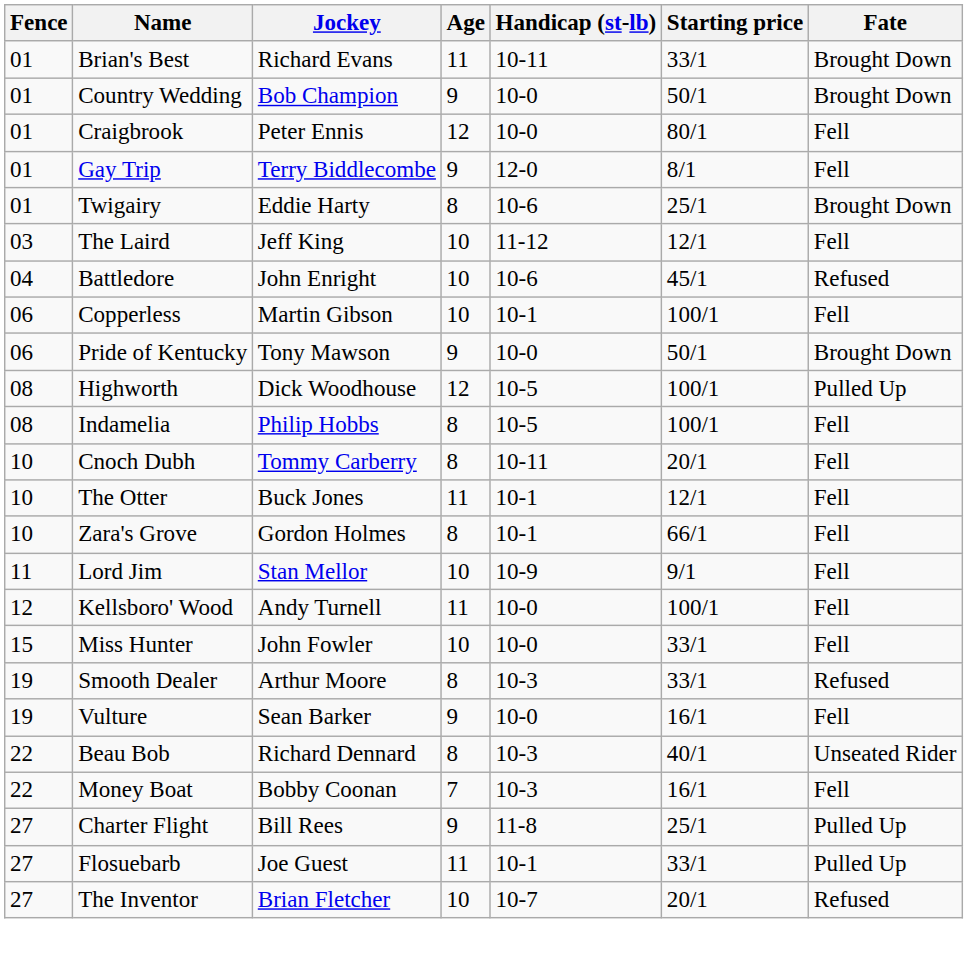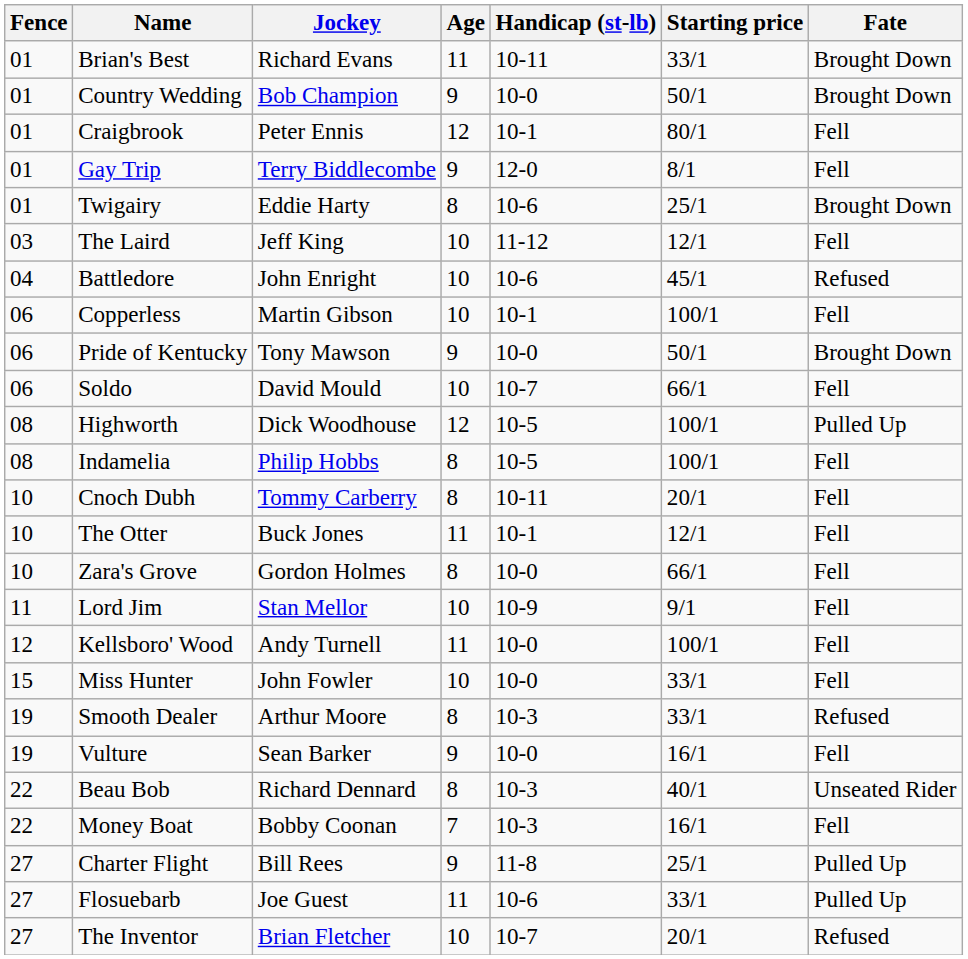 <table class="wikitable sortable">
 <tr>
 <th>Fence</th>
 <th>Name</th>
 <th><a href='#'>Jockey</a></th>
 <th>Age</th>
 <th>Handicap (<a href='#'>st</a>-<a href='#'>lb</a>)</th>
 <th>Starting price</th>
 <th>Fate</th>
 </tr>
 <tr>
 <td>01</td>
 <td>Brian's Best</td>
 <td>Richard Evans</td>
 <td>11</td>
 <td>10-11</td>
 <td>33/1</td>
 <td>Brought Down</td>
 </tr>
 <tr>
 <td>01</td>
 <td>Country Wedding</td>
 <td><a href='#'>Bob Champion</a></td>
 <td>9</td>
 <td>10-0</td>
 <td>50/1</td>
 <td>Brought Down</td>
 </tr>
 <tr>
 <td>01</td>
 <td>Craigbrook</td>
 <td>Peter Ennis</td>
 <td>12</td>
-<td>10-0</td>
+<td>10-1</td>
 <td>80/1</td>
 <td>Fell</td>
 </tr>
 <tr>
 <td>01</td>
 <td><a href='#'>Gay Trip</a></td>
 <td><a href='#'>Terry Biddlecombe</a></td>
 <td>9</td>
 <td>12-0</td>
 <td>8/1</td>
 <td>Fell</td>
 </tr>
 <tr>
 <td>01</td>
 <td>Twigairy</td>
 <td>Eddie Harty</td>
 <td>8</td>
 <td>10-6</td>
 <td>25/1</td>
 <td>Brought Down</td>
 </tr>
 <tr>
 <td>03</td>
 <td>The Laird</td>
 <td>Jeff King</td>
 <td>10</td>
 <td>11-12</td>
 <td>12/1</td>
 <td>Fell</td>
 </tr>
 <tr>
 <td>04</td>
 <td>Battledore</td>
 <td>John Enright</td>
 <td>10</td>
 <td>10-6</td>
 <td>45/1</td>
 <td>Refused</td>
 </tr>
 <tr>
 <td>06</td>
 <td>Copperless</td>
 <td>Martin Gibson</td>
 <td>10</td>
 <td>10-1</td>
 <td>100/1</td>
 <td>Fell</td>
 </tr>
 <tr>
 <td>06</td>
 <td>Pride of Kentucky</td>
 <td>Tony Mawson</td>
 <td>9</td>
 <td>10-0</td>
 <td>50/1</td>
 <td>Brought Down</td>
 </tr>
 <tr>
+<td>06</td>
+<td>Soldo</td>
+<td>David Mould</td>
+<td>10</td>
+<td>10-7</td>
+<td>66/1</td>
+<td>Fell</td>
+</tr>
+<tr>
 <td>08</td>
 <td>Highworth</td>
 <td>Dick Woodhouse</td>
 <td>12</td>
 <td>10-5</td>
 <td>100/1</td>
 <td>Pulled Up</td>
 </tr>
 <tr>
 <td>08</td>
 <td>Indamelia</td>
 <td><a href='#'>Philip Hobbs</a></td>
 <td>8</td>
 <td>10-5</td>
 <td>100/1</td>
 <td>Fell</td>
 </tr>
 <tr>
 <td>10</td>
 <td>Cnoch Dubh</td>
 <td><a href='#'>Tommy Carberry</a></td>
 <td>8</td>
 <td>10-11</td>
 <td>20/1</td>
 <td>Fell</td>
 </tr>
 <tr>
 <td>10</td>
 <td>The Otter</td>
 <td>Buck Jones</td>
 <td>11</td>
 <td>10-1</td>
 <td>12/1</td>
 <td>Fell</td>
 </tr>
 <tr>
 <td>10</td>
 <td>Zara's Grove</td>
 <td>Gordon Holmes</td>
 <td>8</td>
-<td>10-1</td>
+<td>10-0</td>
 <td>66/1</td>
 <td>Fell</td>
 </tr>
 <tr>
 <td>11</td>
 <td>Lord Jim</td>
 <td><a href='#'>Stan Mellor</a></td>
 <td>10</td>
 <td>10-9</td>
 <td>9/1</td>
 <td>Fell</td>
 </tr>
 <tr>
 <td>12</td>
 <td>Kellsboro' Wood</td>
 <td>Andy Turnell</td>
 <td>11</td>
 <td>10-0</td>
 <td>100/1</td>
 <td>Fell</td>
 </tr>
 <tr>
 <td>15</td>
 <td>Miss Hunter</td>
 <td>John Fowler</td>
 <td>10</td>
 <td>10-0</td>
 <td>33/1</td>
 <td>Fell</td>
 </tr>
 <tr>
 <td>19</td>
 <td>Smooth Dealer</td>
 <td>Arthur Moore</td>
 <td>8</td>
 <td>10-3</td>
 <td>33/1</td>
 <td>Refused</td>
 </tr>
 <tr>
 <td>19</td>
 <td>Vulture</td>
 <td>Sean Barker</td>
 <td>9</td>
 <td>10-0</td>
 <td>16/1</td>
 <td>Fell</td>
 </tr>
 <tr>
 <td>22</td>
 <td>Beau Bob</td>
 <td>Richard Dennard</td>
 <td>8</td>
 <td>10-3</td>
 <td>40/1</td>
 <td>Unseated Rider</td>
 </tr>
 <tr>
 <td>22</td>
 <td>Money Boat</td>
 <td>Bobby Coonan</td>
 <td>7</td>
 <td>10-3</td>
 <td>16/1</td>
 <td>Fell</td>
 </tr>
 <tr>
 <td>27</td>
 <td>Charter Flight</td>
 <td>Bill Rees</td>
 <td>9</td>
 <td>11-8</td>
 <td>25/1</td>
 <td>Pulled Up</td>
 </tr>
 <tr>
 <td>27</td>
 <td>Flosuebarb</td>
 <td>Joe Guest</td>
 <td>11</td>
-<td>10-1</td>
+<td>10-6</td>
 <td>33/1</td>
 <td>Pulled Up</td>
 </tr>
 <tr>
 <td>27</td>
 <td>The Inventor</td>
 <td><a href='#'>Brian Fletcher</a></td>
 <td>10</td>
 <td>10-7</td>
 <td>20/1</td>
 <td>Refused</td>
 </tr>
 </table>
